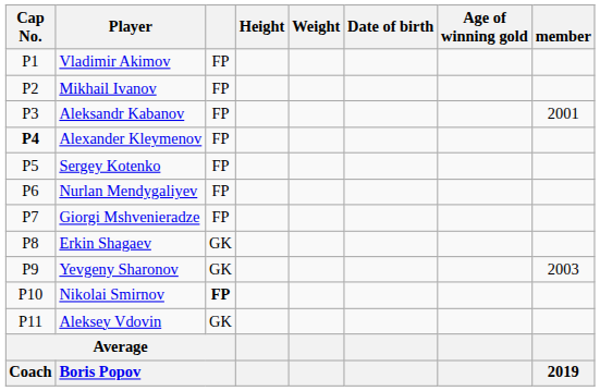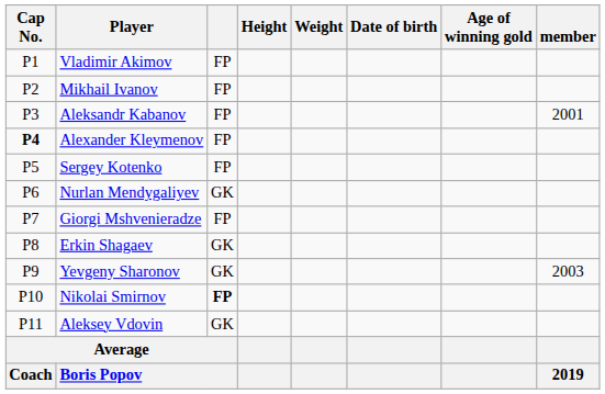 <table class="wikitable sortable" style="text-align: center; font-size: 85%; margin-left: 1em;">
 <tr>
 <th>Cap<br>No.</th>
 <th>Player</th>
 <th></th>
 <th>Height</th>
 <th>Weight</th>
 <th>Date of birth</th>
 <th>Age of<br>winning gold</th>
 <th><br>member</th>
 </tr>
 <tr>
 <td>P1</td>
 <td style="text-align: left;" data-sort-value="Akimov, Vladimir"><a href='#'>Vladimir Akimov</a></td>
 <td>FP</td>
 <td style="text-align: left;"></td>
 <td style="text-align: right;"></td>
 <td style="text-align: right;"></td>
 <td style="text-align: left;"></td>
 <td></td>
 </tr>
 <tr>
 <td>P2</td>
 <td style="text-align: left;" data-sort-value="Ivanov, Mikhail"><a href='#'>Mikhail Ivanov</a></td>
 <td>FP</td>
 <td style="text-align: left;"></td>
 <td style="text-align: right;"></td>
 <td style="text-align: right;"></td>
 <td style="text-align: left;"></td>
 <td></td>
 </tr>
 <tr>
 <td>P3</td>
 <td style="text-align: left;" data-sort-value="Kabanov, Aleksandr"><a href='#'>Aleksandr Kabanov</a></td>
 <td>FP</td>
 <td style="text-align: left;"></td>
 <td style="text-align: right;"></td>
 <td style="text-align: right;"></td>
 <td style="text-align: left;"></td>
 <td>2001</td>
 </tr>
 <tr>
 <td><strong>P4</strong></td>
 <td style="text-align: left;" data-sort-value="Kleymenov, Alexander"><a href='#'>Alexander Kleymenov</a></td>
 <td>FP</td>
 <td style="text-align: left;"></td>
 <td style="text-align: right;"></td>
 <td style="text-align: right;"></td>
 <td style="text-align: left;"></td>
 <td></td>
 </tr>
 <tr>
 <td>P5</td>
 <td style="text-align: left;" data-sort-value="Kotenko, Sergey"><a href='#'>Sergey Kotenko</a></td>
 <td>FP</td>
 <td style="text-align: left;"></td>
 <td style="text-align: right;"></td>
 <td style="text-align: right;"></td>
 <td style="text-align: left;"></td>
 <td></td>
 </tr>
 <tr>
 <td>P6</td>
 <td style="text-align: left;" data-sort-value="Mendygaliyev, Nurlan"><a href='#'>Nurlan Mendygaliyev</a></td>
-<td>FP</td>
+<td>GK</td>
 <td style="text-align: left;"></td>
 <td style="text-align: right;"></td>
 <td style="text-align: right;"></td>
 <td style="text-align: left;"></td>
 <td></td>
 </tr>
 <tr>
 <td>P7</td>
 <td style="text-align: left;" data-sort-value="Mshvenieradze, Giorgi"><a href='#'>Giorgi Mshvenieradze</a></td>
 <td>FP</td>
 <td style="text-align: left;"></td>
 <td style="text-align: right;"></td>
 <td style="text-align: right;"></td>
 <td style="text-align: left;"></td>
 <td></td>
 </tr>
 <tr>
 <td>P8</td>
 <td style="text-align: left;" data-sort-value="Shagaev, Erkin"><a href='#'>Erkin Shagaev</a></td>
 <td>GK</td>
 <td style="text-align: left;"></td>
 <td style="text-align: right;"></td>
 <td style="text-align: right;"></td>
 <td style="text-align: left;"></td>
 <td></td>
 </tr>
 <tr>
 <td>P9</td>
 <td style="text-align: left;" data-sort-value="Sharonov, Yevgeny"><a href='#'>Yevgeny Sharonov</a></td>
 <td>GK</td>
 <td style="text-align: left;"></td>
 <td style="text-align: right;"></td>
 <td style="text-align: right;"></td>
 <td style="text-align: left;"></td>
 <td>2003</td>
 </tr>
 <tr>
 <td>P10</td>
 <td style="text-align: left;" data-sort-value="Smirnov, Nikolai"><a href='#'>Nikolai Smirnov</a></td>
 <td><strong>FP</strong></td>
 <td style="text-align: left;"></td>
 <td style="text-align: right;"></td>
 <td style="text-align: right;"></td>
 <td style="text-align: left;"></td>
 <td></td>
 </tr>
 <tr>
 <td>P11</td>
 <td style="text-align: left;" data-sort-value="Vdovin, Aleksey"><a href='#'>Aleksey Vdovin</a></td>
 <td>GK</td>
 <td style="text-align: left;"></td>
 <td style="text-align: right;"></td>
 <td style="text-align: right;"></td>
 <td style="text-align: left;"></td>
 <td></td>
 </tr>
 <tr>
 <th colspan="3">Average</th>
 <th style="text-align: left;"></th>
 <th style="text-align: right;"></th>
 <th style="text-align: right;"></th>
 <th style="text-align: left;"></th>
 <th></th>
 </tr>
 <tr>
 <th>Coach</th>
 <th colspan="2" style="text-align: left;"><a href='#'>Boris Popov</a></th>
 <th></th>
 <th></th>
 <th style="text-align: right;"></th>
 <th style="text-align: left;"></th>
 <th>2019</th>
 </tr>
 </table>
